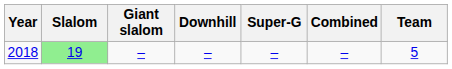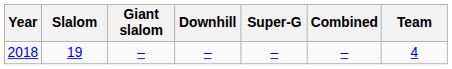 <table class="wikitable" style="text-align: center;">
 <tr>
 <th>Year</th>
 <th style="width:70px;">Slalom</th>
 <th style="width:70px;">Giant slalom</th>
 <th style="width:70px;">Downhill</th>
 <th style="width:70px;">Super-G</th>
 <th style="width:70px;">Combined</th>
 <th style="width:70px;">Team</th>
 </tr>
 <tr>
 <td align=left><a href='#'>2018</a></td>
-<td style="background: lightgreen;"><a href='#'>19</a></td>
+<td><a href='#'>19</a></td>
 <td><a href='#'>–</a></td>
 <td><a href='#'>–</a></td>
 <td><a href='#'>–</a></td>
 <td><a href='#'>–</a></td>
-<td><a href='#'>5</a></td>
+<td><a href='#'>4</a></td>
 </tr>
 </table>
